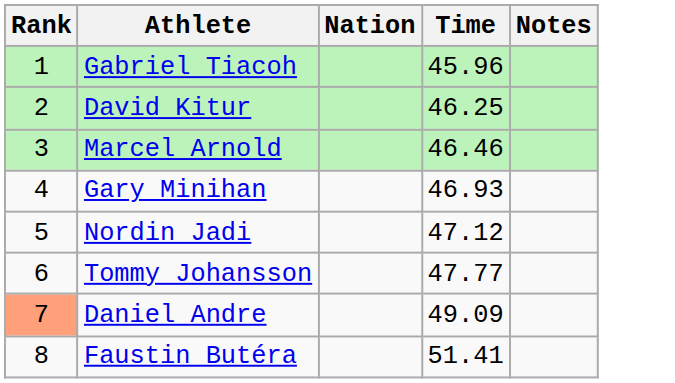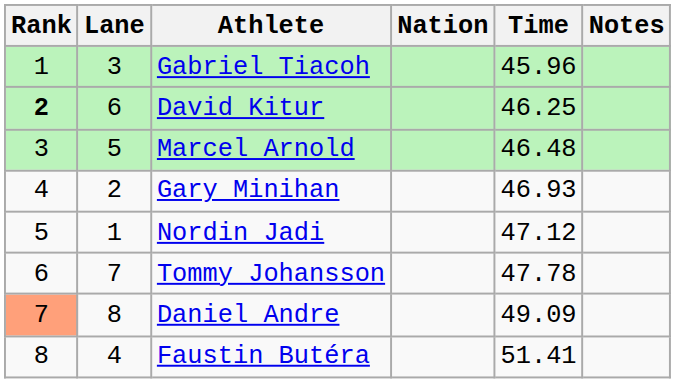 <table class="wikitable sortable" style="text-align:center">
 <tr>
 <th>Rank</th>
+<th>Lane</th>
 <th>Athlete</th>
 <th>Nation</th>
 <th>Time</th>
 <th>Notes</th>
 </tr>
 <tr style="background:#bbf3bb;">
 <td>1</td>
+<td>3</td>
 <td align=left><a href='#'>Gabriel Tiacoh</a></td>
 <td align=left></td>
 <td>45.96</td>
 <td></td>
 </tr>
 <tr style="background:#bbf3bb;">
-<td>2</td>
+<td><strong>2</strong></td>
+<td>6</td>
 <td align=left><a href='#'>David Kitur</a></td>
 <td align=left></td>
 <td>46.25</td>
 <td></td>
 </tr>
 <tr style="background:#bbf3bb;">
 <td>3</td>
+<td>5</td>
 <td align=left><a href='#'>Marcel Arnold</a></td>
 <td align=left></td>
-<td>46.46</td>
+<td>46.48</td>
 <td></td>
 </tr>
 <tr>
 <td>4</td>
+<td>2</td>
 <td align=left><a href='#'>Gary Minihan</a></td>
 <td align=left></td>
 <td>46.93</td>
 <td></td>
 </tr>
 <tr>
 <td>5</td>
+<td>1</td>
 <td align=left><a href='#'>Nordin Jadi</a></td>
 <td align=left></td>
 <td>47.12</td>
 <td></td>
 </tr>
 <tr>
 <td>6</td>
+<td>7</td>
 <td align=left><a href='#'>Tommy Johansson</a></td>
 <td align=left></td>
-<td>47.77</td>
+<td>47.78</td>
 <td></td>
 </tr>
 <tr>
 <td style="background: lightsalmon;">7</td>
+<td>8</td>
 <td align=left><a href='#'>Daniel Andre</a></td>
 <td align=left></td>
 <td>49.09</td>
 <td></td>
 </tr>
 <tr>
 <td>8</td>
+<td>4</td>
 <td align=left><a href='#'>Faustin Butéra</a></td>
 <td align=left></td>
 <td>51.41</td>
 <td></td>
 </tr>
 </table>
